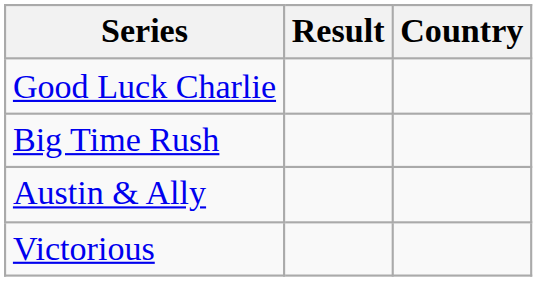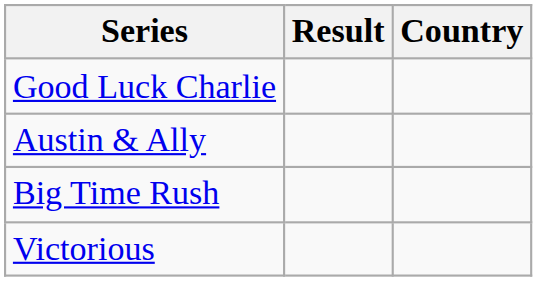 <table class="wikitable">
 <tr>
 <th>Series</th>
 <th>Result</th>
 <th>Country</th>
 </tr>
 <tr>
 <td><a href='#'>Good Luck Charlie</a></td>
 <td></td>
 <td></td>
 </tr>
 <tr>
-<td><a href='#'>Big Time Rush</a></td>
+<td><a href='#'>Austin & Ally</a></td>
 <td></td>
 <td></td>
 </tr>
 <tr>
-<td><a href='#'>Austin & Ally</a></td>
+<td><a href='#'>Big Time Rush</a></td>
 <td></td>
 <td></td>
 </tr>
 <tr>
 <td><a href='#'>Victorious</a></td>
 <td></td>
 <td></td>
 </tr>
 </table>
